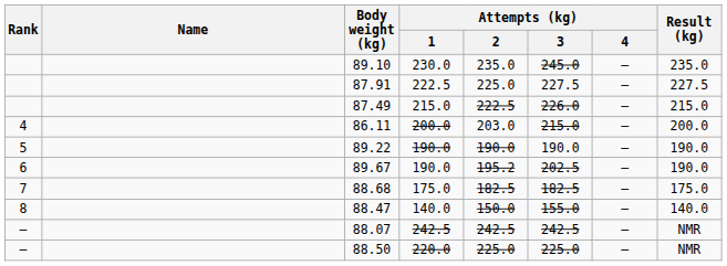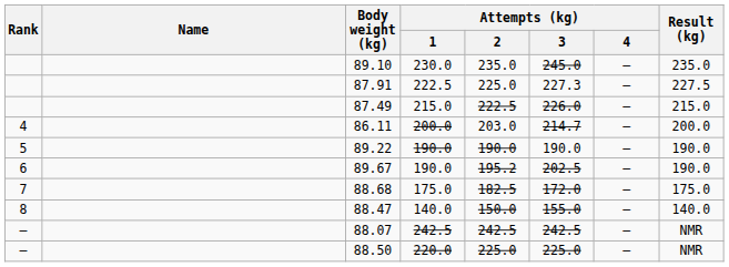 <table class="wikitable" style="text-align:center;">
 <tr>
 <th rowspan=2>Rank</th>
 <th rowspan=2 width=305>Name</th>
 <th rowspan=2 width=50>Body weight (kg)</th>
 <th colspan=4>Attempts (kg)</th>
 <th rowspan=2 width=60>Result (kg)</th>
 </tr>
 <tr>
 <th width=60>1</th>
 <th width=60>2</th>
 <th width=60>3</th>
 <th width=60>4</th>
 </tr>
 <tr>
 <td></td>
 <td align="left"></td>
 <td>89.10</td>
 <td>230.0</td>
 <td>235.0</td>
 <td><s>245.0</s></td>
 <td>–</td>
 <td>235.0</td>
 </tr>
 <tr>
 <td></td>
 <td align="left"></td>
 <td>87.91</td>
 <td>222.5</td>
 <td>225.0</td>
-<td>227.5</td>
+<td>227.3</td>
 <td>–</td>
 <td>227.5</td>
 </tr>
 <tr>
 <td></td>
 <td align="left"></td>
 <td>87.49</td>
 <td>215.0</td>
 <td><s>222.5</s></td>
 <td><s>226.0</s></td>
 <td>–</td>
 <td>215.0</td>
 </tr>
 <tr>
 <td>4</td>
 <td align="left"></td>
 <td>86.11</td>
 <td><s>200.0</s></td>
 <td>203.0</td>
-<td><s>215.0</s></td>
+<td><s>214.7</s></td>
 <td>–</td>
 <td>200.0</td>
 </tr>
 <tr>
 <td>5</td>
 <td align="left"></td>
 <td>89.22</td>
 <td><s>190.0</s></td>
 <td><s>190.0</s></td>
 <td>190.0</td>
 <td>–</td>
 <td>190.0</td>
 </tr>
 <tr>
 <td>6</td>
 <td align="left"></td>
 <td>89.67</td>
 <td>190.0</td>
 <td><s>195.2</s></td>
 <td><s>202.5</s></td>
 <td>–</td>
 <td>190.0</td>
 </tr>
 <tr>
 <td>7</td>
 <td align="left"></td>
 <td>88.68</td>
 <td>175.0</td>
 <td><s>182.5</s></td>
-<td><s>182.5</s></td>
+<td><s>172.0</s></td>
 <td>–</td>
 <td>175.0</td>
 </tr>
 <tr>
 <td>8</td>
 <td align="left"></td>
 <td>88.47</td>
 <td>140.0</td>
 <td><s>150.0</s></td>
 <td><s>155.0</s></td>
 <td>–</td>
 <td>140.0</td>
 </tr>
 <tr>
 <td>–</td>
 <td align="left"></td>
 <td>88.07</td>
 <td><s>242.5</s></td>
 <td><s>242.5</s></td>
 <td><s>242.5</s></td>
 <td>–</td>
 <td>NMR</td>
 </tr>
 <tr>
 <td>–</td>
 <td align="left"></td>
 <td>88.50</td>
 <td><s>220.0</s></td>
 <td><s>225.0</s></td>
 <td><s>225.0</s></td>
 <td>–</td>
 <td>NMR</td>
 </tr>
 </table>
